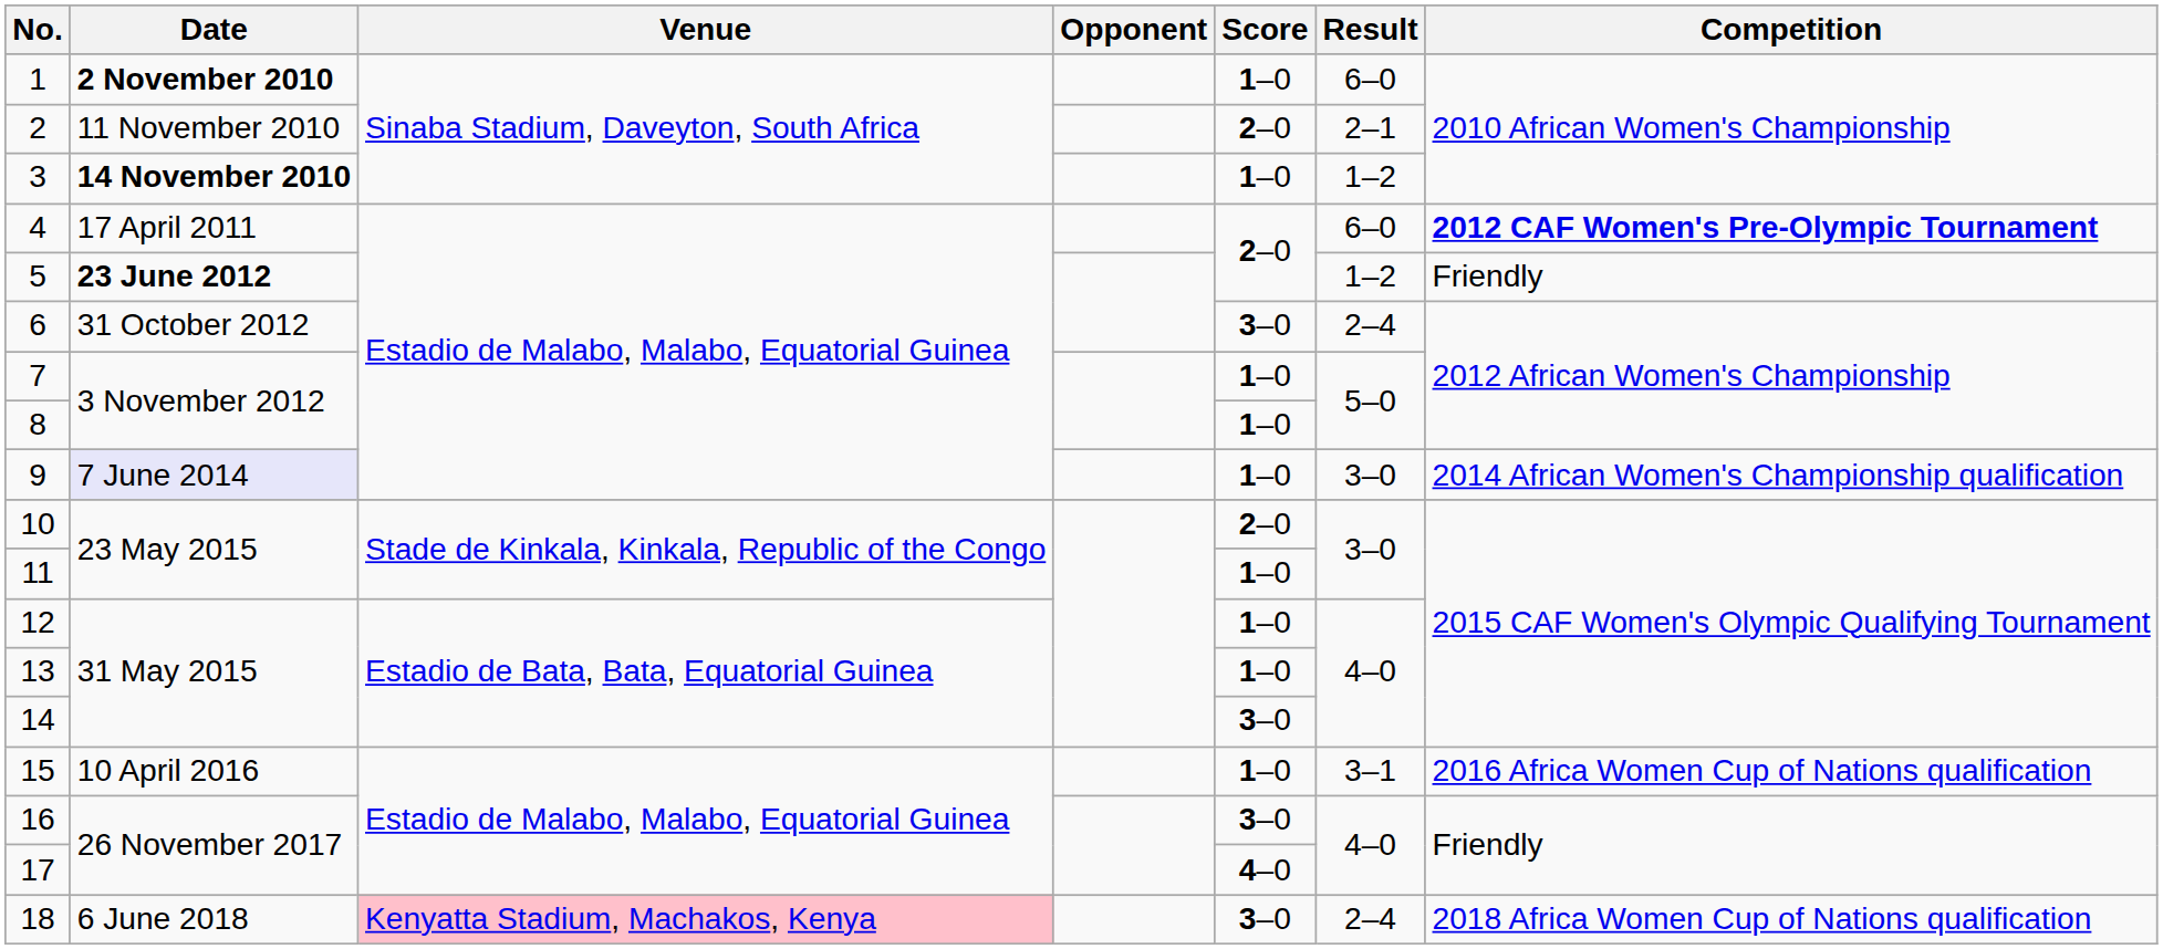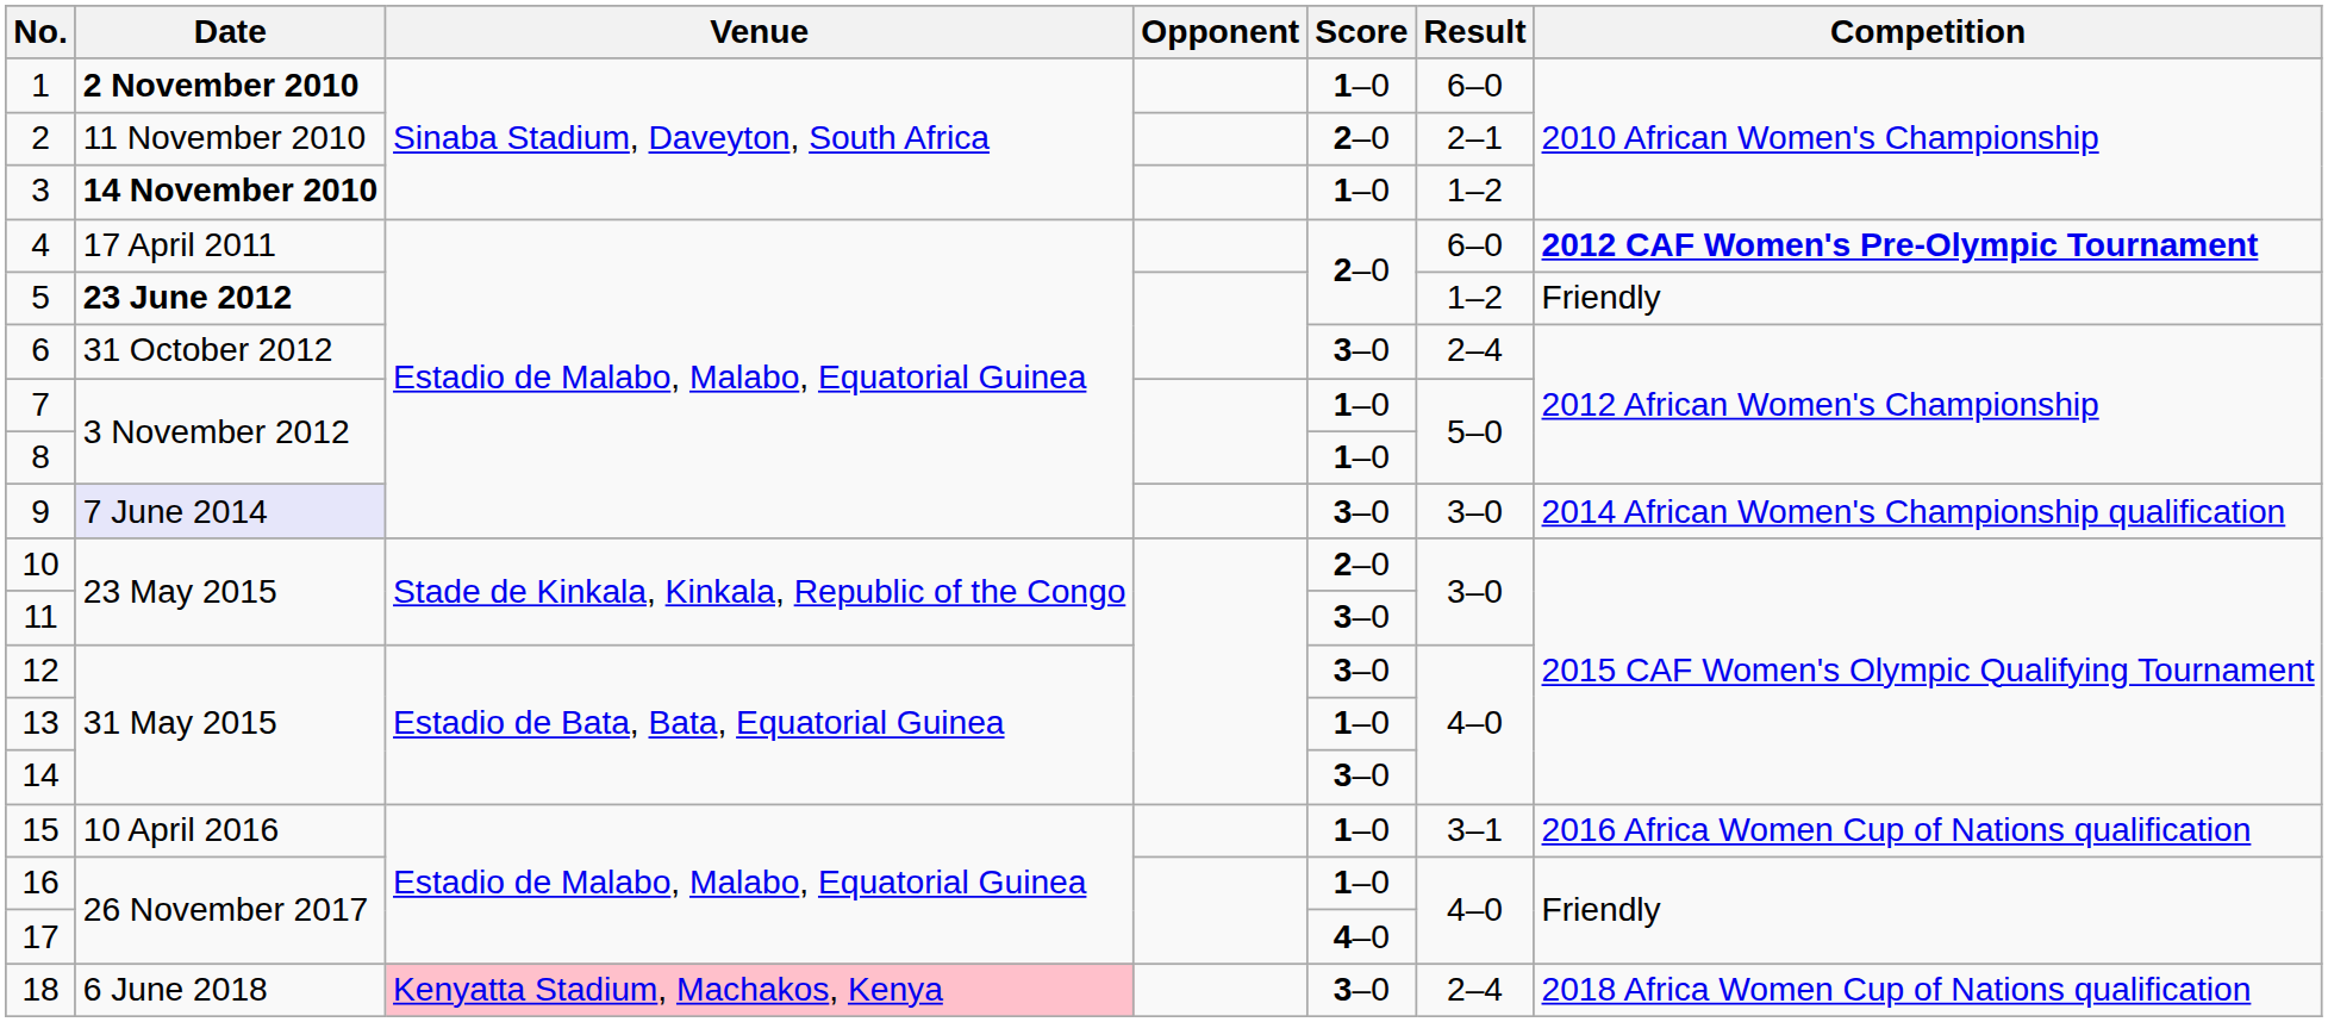 <table class="wikitable">
 <tr>
 <th>No.</th>
 <th>Date</th>
 <th>Venue</th>
 <th>Opponent</th>
 <th>Score</th>
 <th>Result</th>
 <th>Competition</th>
 </tr>
 <tr>
 <td style="text-align:center;">1</td>
 <td><strong>2 November 2010</strong></td>
 <td rowspan=3><a href='#'>Sinaba Stadium</a>, <a href='#'>Daveyton</a>, <a href='#'>South Africa</a></td>
 <td></td>
 <td style="text-align:center;"><strong>1</strong>–0</td>
 <td style="text-align:center;">6–0</td>
 <td rowspan=3><a href='#'>2010 African Women's Championship</a></td>
 </tr>
 <tr>
 <td style="text-align:center;">2</td>
 <td>11 November 2010</td>
 <td></td>
 <td style="text-align:center;"><strong>2</strong>–0</td>
 <td style="text-align:center;">2–1</td>
 </tr>
 <tr>
 <td style="text-align:center;">3</td>
 <td><strong>14 November 2010</strong></td>
 <td></td>
 <td style="text-align:center;"><strong>1</strong>–0</td>
 <td style="text-align:center;">1–2</td>
 </tr>
 <tr>
 <td style="text-align:center;">4</td>
 <td>17 April 2011</td>
 <td rowspan=6><a href='#'>Estadio de Malabo</a>, <a href='#'>Malabo</a>, <a href='#'>Equatorial Guinea</a></td>
 <td></td>
 <td rowspan=2 style="text-align:center;"><strong>2</strong>–0</td>
 <td style="text-align:center;">6–0</td>
 <td><strong><a href='#'>2012 CAF Women's Pre-Olympic Tournament</a></strong></td>
 </tr>
 <tr>
 <td style="text-align:center;">5</td>
 <td><strong>23 June 2012</strong></td>
 <td rowspan=2></td>
 <td style="text-align:center;">1–2</td>
 <td>Friendly</td>
 </tr>
 <tr>
 <td style="text-align:center;">6</td>
 <td>31 October 2012</td>
 <td style="text-align:center;"><strong>3</strong>–0</td>
 <td style="text-align:center;">2–4</td>
 <td rowspan=3><a href='#'>2012 African Women's Championship</a></td>
 </tr>
 <tr>
 <td style="text-align:center;">7</td>
 <td rowspan=2>3 November 2012</td>
 <td rowspan=2></td>
 <td style="text-align:center;"><strong>1</strong>–0</td>
 <td rowspan=2 style="text-align:center;">5–0</td>
 </tr>
 <tr>
 <td style="text-align:center;">8</td>
 <td style="text-align:center;"><strong>1</strong>–0</td>
 </tr>
 <tr>
 <td style="text-align:center;">9</td>
 <td style="background: lavender;">7 June 2014</td>
 <td></td>
-<td style="text-align:center;"><strong>1</strong>–0</td>
+<td style="text-align:center;"><strong>3</strong>–0</td>
 <td style="text-align:center;">3–0</td>
 <td><a href='#'>2014 African Women's Championship qualification</a></td>
 </tr>
 <tr>
 <td style="text-align:center;">10</td>
 <td rowspan=2>23 May 2015</td>
 <td rowspan=2><a href='#'>Stade de Kinkala</a>, <a href='#'>Kinkala</a>, <a href='#'>Republic of the Congo</a></td>
 <td rowspan=5></td>
 <td style="text-align:center;"><strong>2</strong>–0</td>
 <td rowspan=2 style="text-align:center;">3–0</td>
 <td rowspan=5><a href='#'>2015 CAF Women's Olympic Qualifying Tournament</a></td>
 </tr>
 <tr>
 <td style="text-align:center;">11</td>
-<td style="text-align:center;"><strong>1</strong>–0</td>
+<td style="text-align:center;"><strong>3</strong>–0</td>
 </tr>
 <tr>
 <td style="text-align:center;">12</td>
 <td rowspan=3>31 May 2015</td>
 <td rowspan=3><a href='#'>Estadio de Bata</a>, <a href='#'>Bata</a>, <a href='#'>Equatorial Guinea</a></td>
-<td style="text-align:center;"><strong>1</strong>–0</td>
+<td style="text-align:center;"><strong>3</strong>–0</td>
 <td rowspan=3 style="text-align:center;">4–0</td>
 </tr>
 <tr>
 <td style="text-align:center;">13</td>
 <td style="text-align:center;"><strong>1</strong>–0</td>
 </tr>
 <tr>
 <td style="text-align:center;">14</td>
 <td style="text-align:center;"><strong>3</strong>–0</td>
 </tr>
 <tr>
 <td style="text-align:center;">15</td>
 <td>10 April 2016</td>
 <td rowspan=3><a href='#'>Estadio de Malabo</a>, <a href='#'>Malabo</a>, <a href='#'>Equatorial Guinea</a></td>
 <td></td>
 <td style="text-align:center;"><strong>1</strong>–0</td>
 <td style="text-align:center;">3–1</td>
 <td><a href='#'>2016 Africa Women Cup of Nations qualification</a></td>
 </tr>
 <tr>
 <td style="text-align:center;">16</td>
 <td rowspan=2>26 November 2017</td>
 <td rowspan=2></td>
-<td style="text-align:center;"><strong>3</strong>–0</td>
+<td style="text-align:center;"><strong>1</strong>–0</td>
 <td rowspan=2 style="text-align:center;">4–0</td>
 <td rowspan=2>Friendly</td>
 </tr>
 <tr>
 <td style="text-align:center;">17</td>
 <td style="text-align:center;"><strong>4</strong>–0</td>
 </tr>
 <tr>
 <td style="text-align:center;">18</td>
 <td>6 June 2018</td>
 <td style="background: pink;"><a href='#'>Kenyatta Stadium</a>, <a href='#'>Machakos</a>, <a href='#'>Kenya</a></td>
 <td></td>
 <td style="text-align:center;"><strong>3</strong>–0</td>
 <td style="text-align:center;">2–4</td>
 <td><a href='#'>2018 Africa Women Cup of Nations qualification</a></td>
 </tr>
 </table>
